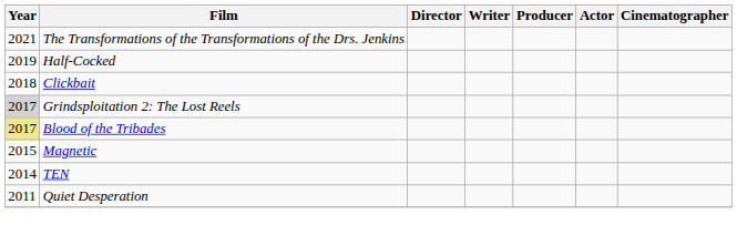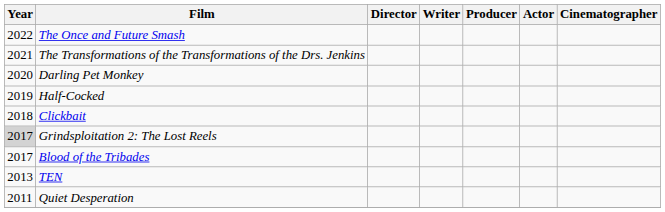 <table class="wikitable">
 <tr>
 <th>Year</th>
 <th>Film</th>
 <th>Director</th>
 <th>Writer</th>
 <th>Producer</th>
 <th>Actor</th>
 <th>Cinematographer</th>
 </tr>
 <tr>
+<td>2022</td>
+<td><em><a href='#'>The Once and Future Smash</a></em></td>
+<td></td>
+<td></td>
+<td></td>
+<td></td>
+<td></td>
+</tr>
+<tr>
 <td>2021</td>
 <td><em>The Transformations of the Transformations of the Drs. Jenkins</em></td>
+<td></td>
+<td></td>
+<td></td>
+<td></td>
+<td></td>
+</tr>
+<tr>
+<td>2020</td>
+<td><em>Darling Pet Monkey</em></td>
 <td></td>
 <td></td>
 <td></td>
 <td></td>
 <td></td>
 </tr>
 <tr>
 <td>2019</td>
 <td><em>Half-Cocked</em></td>
 <td></td>
 <td></td>
 <td></td>
 <td></td>
 <td></td>
 </tr>
 <tr>
 <td>2018</td>
 <td><em><a href='#'>Clickbait</a></em></td>
 <td></td>
 <td></td>
 <td></td>
 <td></td>
 <td></td>
 </tr>
 <tr>
 <td style="background: lightgrey;">2017</td>
 <td><em>Grindsploitation 2: The Lost Reels</em></td>
 <td></td>
 <td></td>
 <td></td>
 <td></td>
 <td></td>
 </tr>
 <tr>
-<td style="background: khaki;">2017</td>
+<td>2017</td>
 <td><em><a href='#'>Blood of the Tribades</a></em></td>
 <td></td>
 <td></td>
 <td></td>
 <td></td>
 <td></td>
 </tr>
 <tr>
-<td>2015</td>
-<td><em><a href='#'>Magnetic</a></em></td>
-<td></td>
-<td></td>
-<td></td>
-<td></td>
-<td></td>
-</tr>
-<tr>
-<td>2014</td>
+<td>2013</td>
 <td><em><a href='#'>TEN</a></em></td>
 <td></td>
 <td></td>
 <td></td>
 <td></td>
 <td></td>
 </tr>
 <tr>
 <td>2011</td>
 <td><em>Quiet Desperation</em></td>
 <td></td>
 <td></td>
 <td></td>
 <td></td>
 <td></td>
 </tr>
 <tr>
 </tr>
 </table>
